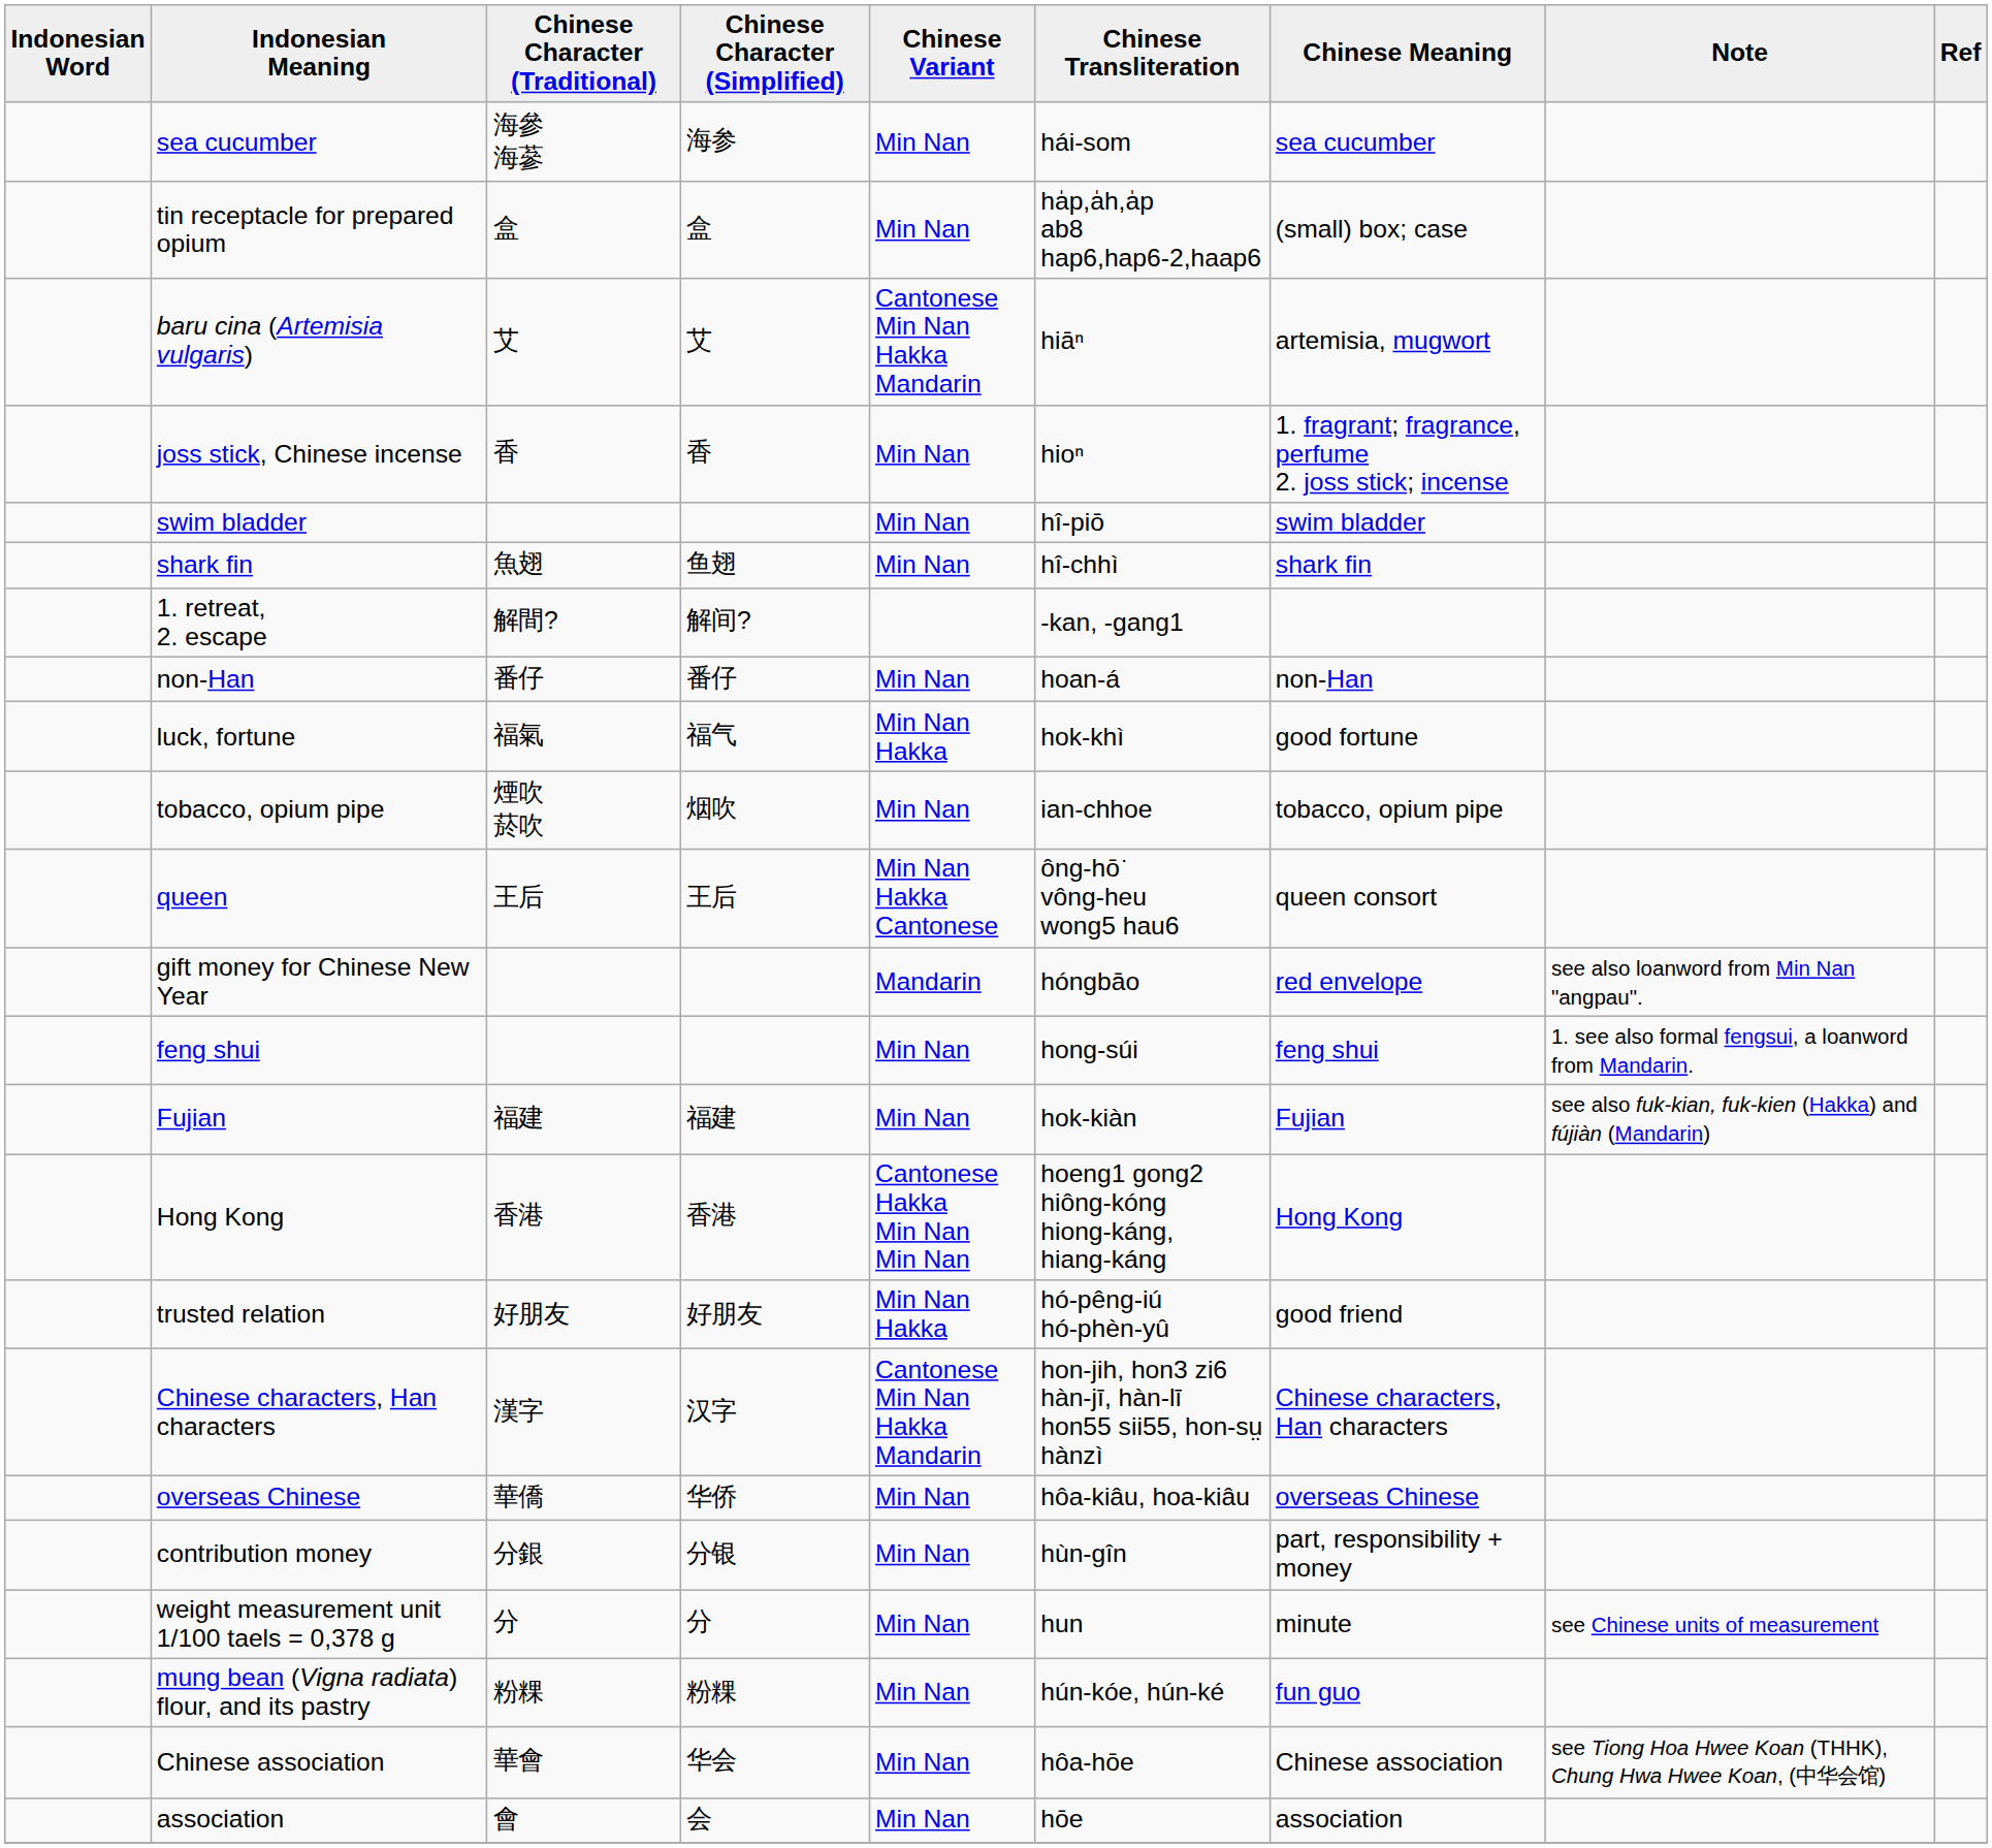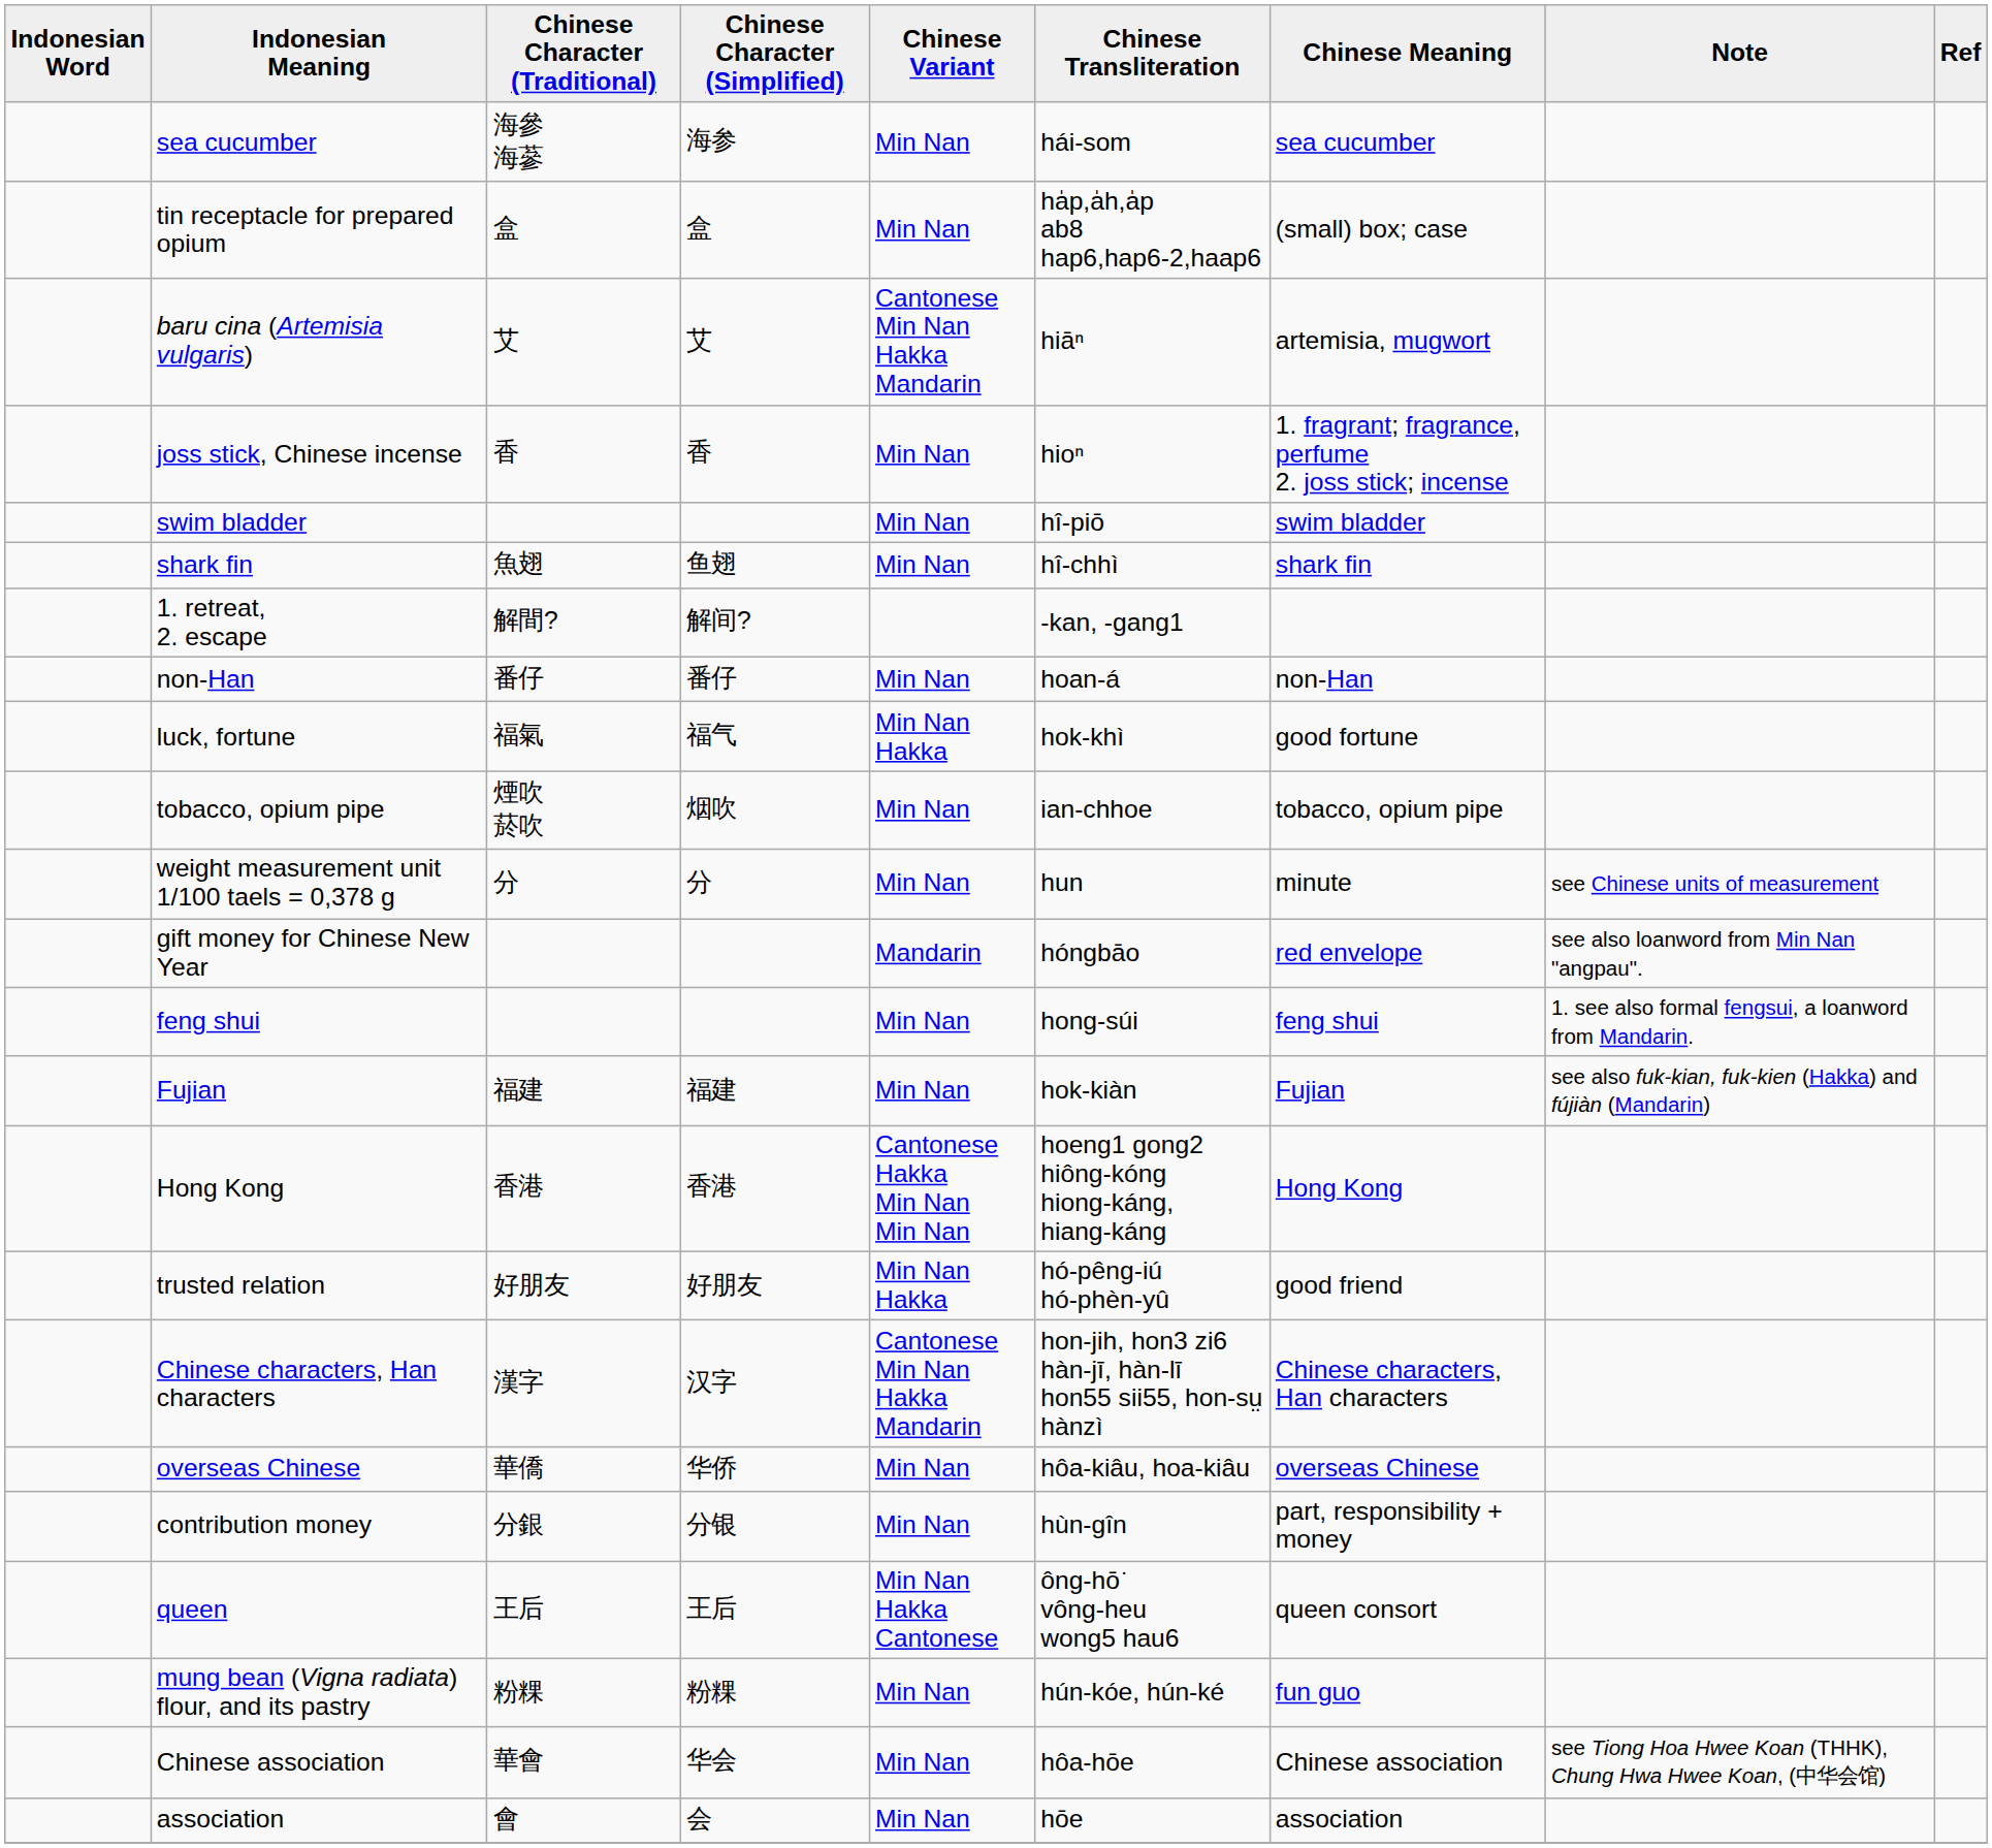 <table class="wikitable">
 <tr>
 <th style="background:#efefef;">Indonesian <br>Word</th>
 <th style="background:#efefef;">Indonesian <br>Meaning</th>
 <th style="background:#efefef;">Chinese Character <br><a href='#'>(Traditional)</a></th>
 <th style="background:#efefef;">Chinese Character <br><a href='#'>(Simplified)</a></th>
 <th style="background:#efefef;">Chinese <a href='#'>Variant</a></th>
 <th style="background:#efefef;">Chinese Transliteration</th>
 <th style="background:#efefef;">Chinese Meaning</th>
 <th style="background:#efefef;">Note</th>
 <th style="background:#efefef;">Ref</th>
 </tr>
 <tr>
 <td></td>
 <td><a href='#'>sea cucumber</a></td>
 <td>海參<br>海蔘</td>
 <td>海参</td>
 <td><a href='#'>Min Nan</a></td>
 <td>hái-som</td>
 <td><a href='#'>sea cucumber</a></td>
 <td></td>
 <td></td>
 </tr>
 <tr>
 <td></td>
 <td>tin receptacle for prepared opium</td>
 <td>盒</td>
 <td>盒</td>
 <td><a href='#'>Min Nan</a></td>
 <td>ha̍p,a̍h,a̍p <br>ab8<br>hap6,hap6-2,haap6</td>
 <td>(small) box; case</td>
 <td></td>
 <td></td>
 </tr>
 <tr>
 <td></td>
 <td><em>baru cina</em> (<em><a href='#'>Artemisia vulgaris</a></em>)</td>
 <td>艾</td>
 <td>艾</td>
 <td><a href='#'>Cantonese</a><br><a href='#'>Min Nan</a><br><a href='#'>Hakka</a><br><a href='#'>Mandarin</a></td>
 <td>hiāⁿ</td>
 <td>artemisia, <a href='#'>mugwort</a></td>
 <td></td>
 <td></td>
 </tr>
 <tr>
 <td></td>
 <td><a href='#'>joss stick</a>, Chinese incense</td>
 <td>香</td>
 <td>香</td>
 <td><a href='#'>Min Nan</a></td>
 <td>hioⁿ</td>
 <td>1. <a href='#'>fragrant</a>; <a href='#'>fragrance</a>, <a href='#'>perfume</a> <br>2. <a href='#'>joss stick</a>; <a href='#'>incense</a></td>
 <td></td>
 <td></td>
 </tr>
 <tr>
 <td></td>
 <td><a href='#'>swim bladder</a></td>
 <td></td>
 <td></td>
 <td><a href='#'>Min Nan</a></td>
 <td>hî-piō</td>
 <td><a href='#'>swim bladder</a></td>
 <td></td>
 <td></td>
 </tr>
 <tr>
 <td></td>
 <td><a href='#'>shark fin</a></td>
 <td>魚翅</td>
 <td>鱼翅</td>
 <td><a href='#'>Min Nan</a></td>
 <td>hî-chhì</td>
 <td><a href='#'>shark fin</a></td>
 <td></td>
 <td></td>
 </tr>
 <tr>
 <td></td>
 <td>1. retreat, <br>2. escape</td>
 <td>解間?</td>
 <td>解间?</td>
 <td></td>
 <td>-kan, -gang1</td>
 <td></td>
 <td></td>
 <td></td>
 </tr>
 <tr>
 <td></td>
 <td>non-<a href='#'>Han</a></td>
 <td>番仔</td>
 <td>番仔</td>
 <td><a href='#'>Min Nan</a></td>
 <td>hoan-á</td>
 <td>non-<a href='#'>Han</a></td>
 <td></td>
 <td></td>
 </tr>
 <tr>
 <td></td>
 <td>luck, fortune</td>
 <td>福氣</td>
 <td>福气</td>
 <td><a href='#'>Min Nan</a><br><a href='#'>Hakka</a></td>
 <td>hok-khì</td>
 <td>good fortune</td>
 <td></td>
 <td></td>
 </tr>
 <tr>
 <td></td>
 <td>tobacco, opium pipe</td>
 <td>煙吹<br>菸吹</td>
 <td>烟吹</td>
 <td><a href='#'>Min Nan</a></td>
 <td>ian-chhoe</td>
 <td>tobacco, opium pipe</td>
 <td></td>
 <td></td>
 </tr>
 <tr>
 <td></td>
-<td><a href='#'>queen</a></td>
-<td>王后</td>
-<td>王后</td>
-<td><a href='#'>Min Nan</a><br><a href='#'>Hakka</a><br><a href='#'>Cantonese</a></td>
-<td>ông-hō͘ <br>vông-heu <br>wong5 hau6</td>
-<td>queen consort</td>
-<td></td>
+<td>weight measurement unit 1/100 taels = 0,378 g</td>
+<td>分</td>
+<td>分</td>
+<td><a href='#'>Min Nan</a></td>
+<td>hun</td>
+<td>minute</td>
+<td><small>see <a href='#'>Chinese units of measurement</a></small></td>
 <td></td>
 </tr>
 <tr>
 <td></td>
 <td>gift money for Chinese New Year</td>
 <td></td>
 <td></td>
 <td><a href='#'>Mandarin</a></td>
 <td>hóngbāo</td>
 <td><a href='#'>red envelope</a></td>
 <td><small>see also loanword from <a href='#'>Min Nan</a> "angpau".</small></td>
 <td></td>
 </tr>
 <tr>
 <td></td>
 <td><a href='#'>feng shui</a></td>
 <td></td>
 <td></td>
 <td><a href='#'>Min Nan</a></td>
 <td>hong-súi</td>
 <td><a href='#'>feng shui</a></td>
 <td><small>1. see also formal <a href='#'>fengsui</a>, a loanword from <a href='#'>Mandarin</a>.</small></td>
 <td></td>
 </tr>
 <tr>
 <td></td>
 <td><a href='#'>Fujian</a></td>
 <td>福建</td>
 <td>福建</td>
 <td><a href='#'>Min Nan</a></td>
 <td>hok-kiàn</td>
 <td><a href='#'>Fujian</a></td>
 <td><small>see also <em>fuk-kian, fuk-kien</em> (<a href='#'>Hakka</a>) and <em>fújiàn</em> (<a href='#'>Mandarin</a>)</small></td>
 <td></td>
 </tr>
 <tr>
 <td></td>
 <td>Hong Kong</td>
 <td>香港</td>
 <td>香港</td>
 <td><a href='#'>Cantonese</a><br><a href='#'>Hakka</a><br><a href='#'>Min Nan</a><br><a href='#'>Min Nan</a></td>
 <td>hoeng1 gong2 <br> hiông-kóng <br>hiong-káng, <br>hiang-káng</td>
 <td><a href='#'>Hong Kong</a></td>
 <td></td>
 <td></td>
 </tr>
 <tr>
 <td></td>
 <td>trusted relation</td>
 <td>好朋友</td>
 <td>好朋友</td>
 <td><a href='#'>Min Nan</a><br><a href='#'>Hakka</a></td>
 <td>hó-pêng-iú<br>hó-phèn-yû</td>
 <td>good friend</td>
 <td></td>
 <td></td>
 </tr>
 <tr>
 <td></td>
 <td><a href='#'>Chinese characters</a>, <a href='#'>Han</a> characters</td>
 <td>漢字</td>
 <td>汉字</td>
 <td><a href='#'>Cantonese</a><br><a href='#'>Min Nan</a><br><a href='#'>Hakka</a><br><a href='#'>Mandarin</a></td>
 <td>hon-jih, hon3 zi6 <br>hàn-jī, hàn-lī<br>hon55 sii55, hon-sṳ<br>hànzì</td>
 <td><a href='#'>Chinese characters</a>, <a href='#'>Han</a> characters</td>
 <td></td>
 <td></td>
 </tr>
 <tr>
 <td></td>
 <td><a href='#'>overseas Chinese</a></td>
 <td>華僑</td>
 <td>华侨</td>
 <td><a href='#'>Min Nan</a></td>
 <td>hôa-kiâu, hoa-kiâu</td>
 <td><a href='#'>overseas Chinese</a></td>
 <td></td>
 <td></td>
 </tr>
 <tr>
 <td></td>
 <td>contribution money</td>
 <td>分銀</td>
 <td>分银</td>
 <td><a href='#'>Min Nan</a></td>
 <td>hùn-gîn</td>
 <td>part, responsibility + money</td>
 <td></td>
 <td></td>
 </tr>
 <tr>
 <td></td>
-<td>weight measurement unit 1/100 taels = 0,378 g</td>
-<td>分</td>
-<td>分</td>
-<td><a href='#'>Min Nan</a></td>
-<td>hun</td>
-<td>minute</td>
-<td><small>see <a href='#'>Chinese units of measurement</a></small></td>
+<td><a href='#'>queen</a></td>
+<td>王后</td>
+<td>王后</td>
+<td><a href='#'>Min Nan</a><br><a href='#'>Hakka</a><br><a href='#'>Cantonese</a></td>
+<td>ông-hō͘ <br>vông-heu <br>wong5 hau6</td>
+<td>queen consort</td>
+<td></td>
 <td></td>
 </tr>
 <tr>
 <td></td>
 <td><a href='#'>mung bean</a> (<em>Vigna radiata</em>) flour, and its pastry</td>
 <td>粉粿</td>
 <td>粉粿</td>
 <td><a href='#'>Min Nan</a></td>
 <td>hún-kóe, hún-ké</td>
 <td><a href='#'>fun guo</a></td>
 <td></td>
 <td></td>
 </tr>
 <tr>
 <td></td>
 <td>Chinese association</td>
 <td>華會</td>
 <td>华会</td>
 <td><a href='#'>Min Nan</a></td>
 <td>hôa-hōe</td>
 <td>Chinese association</td>
 <td><small>see <em>Tiong Hoa Hwee Koan</em> (THHK), <em>Chung Hwa Hwee Koan</em>, (中华会馆)</small></td>
 <td></td>
 </tr>
 <tr>
 <td></td>
 <td>association</td>
 <td>會</td>
 <td>会</td>
 <td><a href='#'>Min Nan</a></td>
 <td>hōe</td>
 <td>association</td>
 <td></td>
 <td></td>
 </tr>
 <tr>
 </tr>
 </table>
